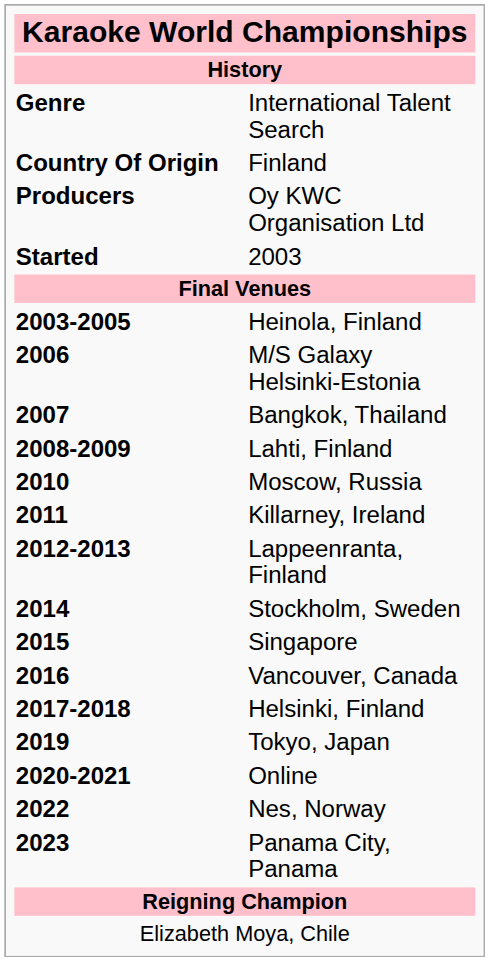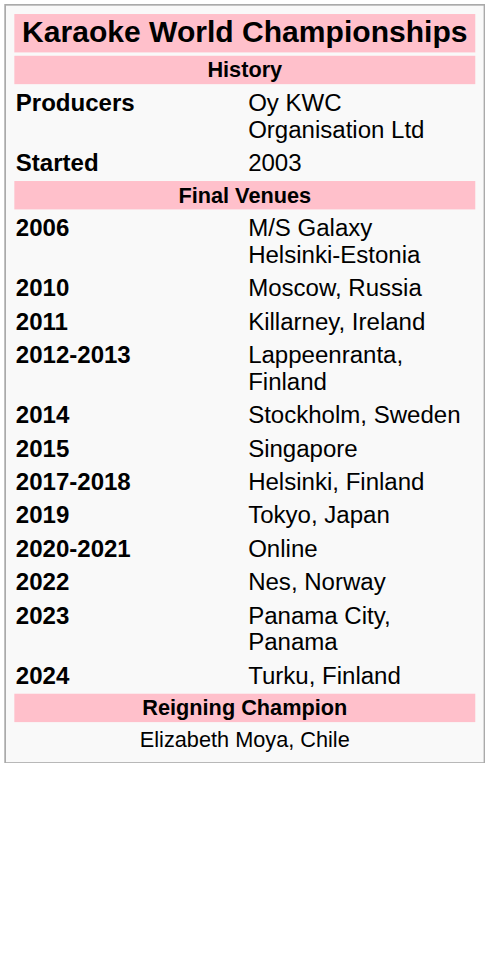 <table class="infobox" style="width: 20em; text-align: left; font-size: 90%;">
 <tr>
 <td colspan="2" style="text-align:center; font-size: large;" bgcolor="pink"><strong>Karaoke World Championships</strong></td>
 </tr>
 <tr>
 <td colspan="2" style="text-align:center; font-size:small;" bgcolor="pink"><strong>History</strong></td>
-</tr>
-<tr>
-<th width="50%">Genre</th>
-<td>International Talent Search</td>
-</tr>
-<tr>
-<th width="50%">Country Of Origin</th>
-<td>Finland</td>
 </tr>
 <tr>
 <th>Producers</th>
 <td>Oy KWC Organisation Ltd</td>
 </tr>
 <tr>
 <th>Started</th>
 <td>2003</td>
 </tr>
 <tr>
 <td colspan="2" style="text-align:center; font-size: small;" bgcolor="pink"><strong>Final Venues</strong></td>
 </tr>
 <tr>
-<th width="50%">2003-2005</th>
-<td>Heinola, Finland</td>
-</tr>
-<tr>
 <th width="50%">2006</th>
 <td>M/S Galaxy<br>Helsinki-Estonia</td>
-</tr>
-<tr>
-<th width="50%">2007</th>
-<td>Bangkok, Thailand</td>
-</tr>
-<tr>
-<th width="50%">2008-2009</th>
-<td>Lahti, Finland</td>
 </tr>
 <tr>
 <th width="50%">2010</th>
 <td>Moscow, Russia</td>
 </tr>
 <tr>
 <th width="50%">2011</th>
 <td>Killarney, Ireland</td>
 </tr>
 <tr>
 <th width="50%">2012-2013</th>
 <td>Lappeenranta, Finland</td>
 </tr>
 <tr>
 <th width="50%">2014</th>
 <td>Stockholm, Sweden</td>
 </tr>
 <tr>
 <th width="50%">2015</th>
 <td>Singapore</td>
 </tr>
 <tr>
-<th width="50%">2016</th>
-<td>Vancouver, Canada</td>
-</tr>
-<tr>
 <th width="50%">2017-2018</th>
 <td>Helsinki, Finland</td>
 </tr>
 <tr>
 <th width="50%">2019</th>
 <td>Tokyo, Japan</td>
 </tr>
 <tr>
 <th width="50%">2020-2021</th>
 <td>Online</td>
 </tr>
 <tr>
 <th width="50%">2022</th>
 <td>Nes, Norway</td>
 </tr>
 <tr>
 <th width="50%">2023</th>
 <td>Panama City, Panama</td>
 </tr>
 <tr>
+<th width="50%">2024</th>
+<td>Turku, Finland</td>
+</tr>
+<tr>
 <td colspan="2" style="text-align:center; font-size: small;" bgcolor="pink"><strong>Reigning Champion</strong></td>
 </tr>
 <tr>
 <td colspan="2" style="text-align:center; font-size: small;">Elizabeth Moya, Chile</td>
 </tr>
 </table>
